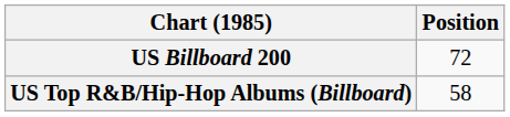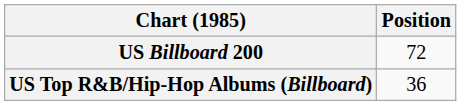 <table class="wikitable sortable plainrowheaders" style="text-align:center">
 <tr>
 <th scope="col">Chart (1985)</th>
 <th scope="col">Position</th>
 </tr>
 <tr>
 <th scope="row">US <em>Billboard</em> 200</th>
 <td>72</td>
 </tr>
 <tr>
 <th scope="row">US Top R&B/Hip-Hop Albums (<em>Billboard</em>)</th>
-<td>58</td>
+<td>36</td>
 </tr>
 </table>
